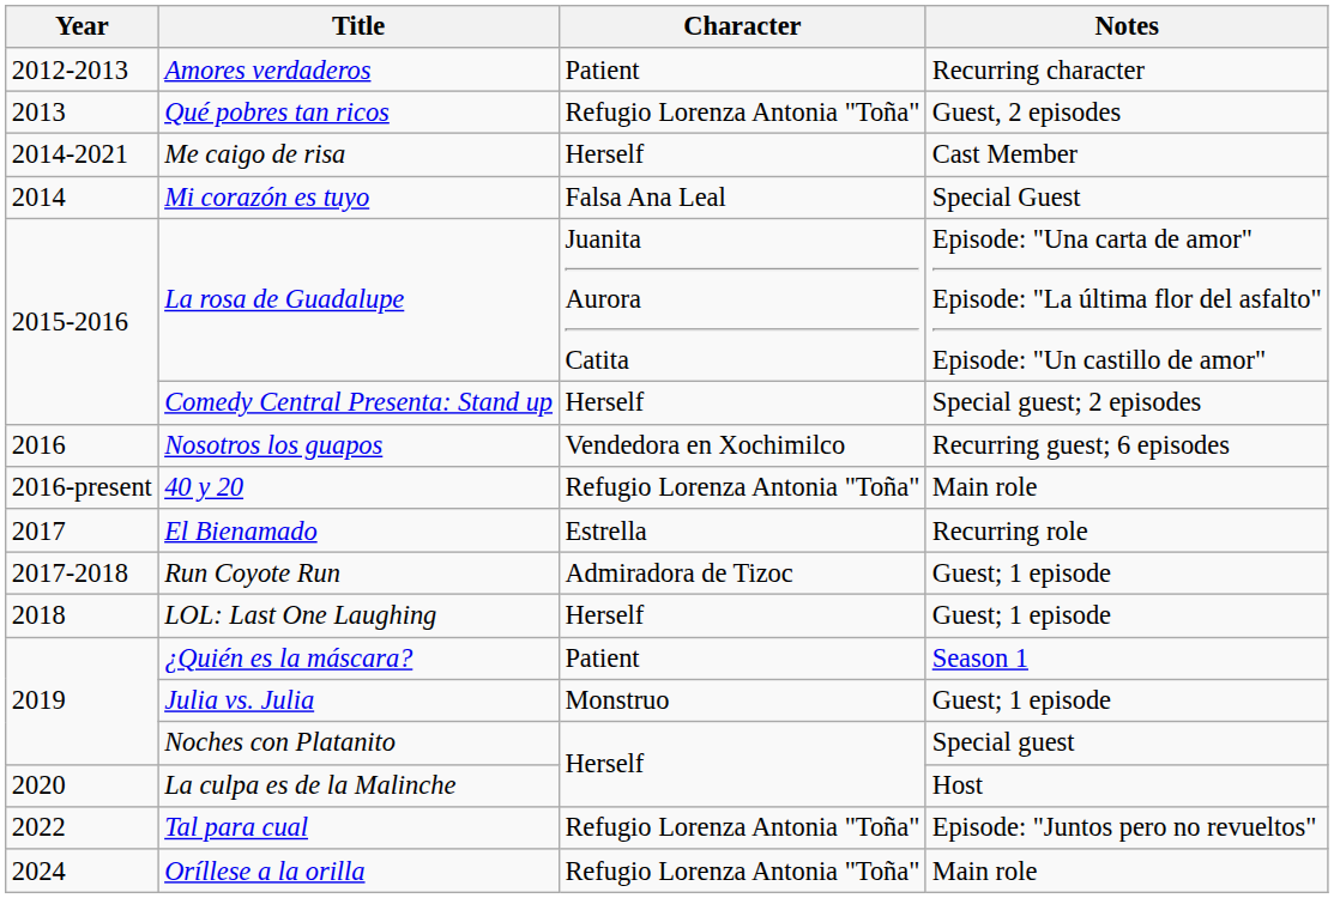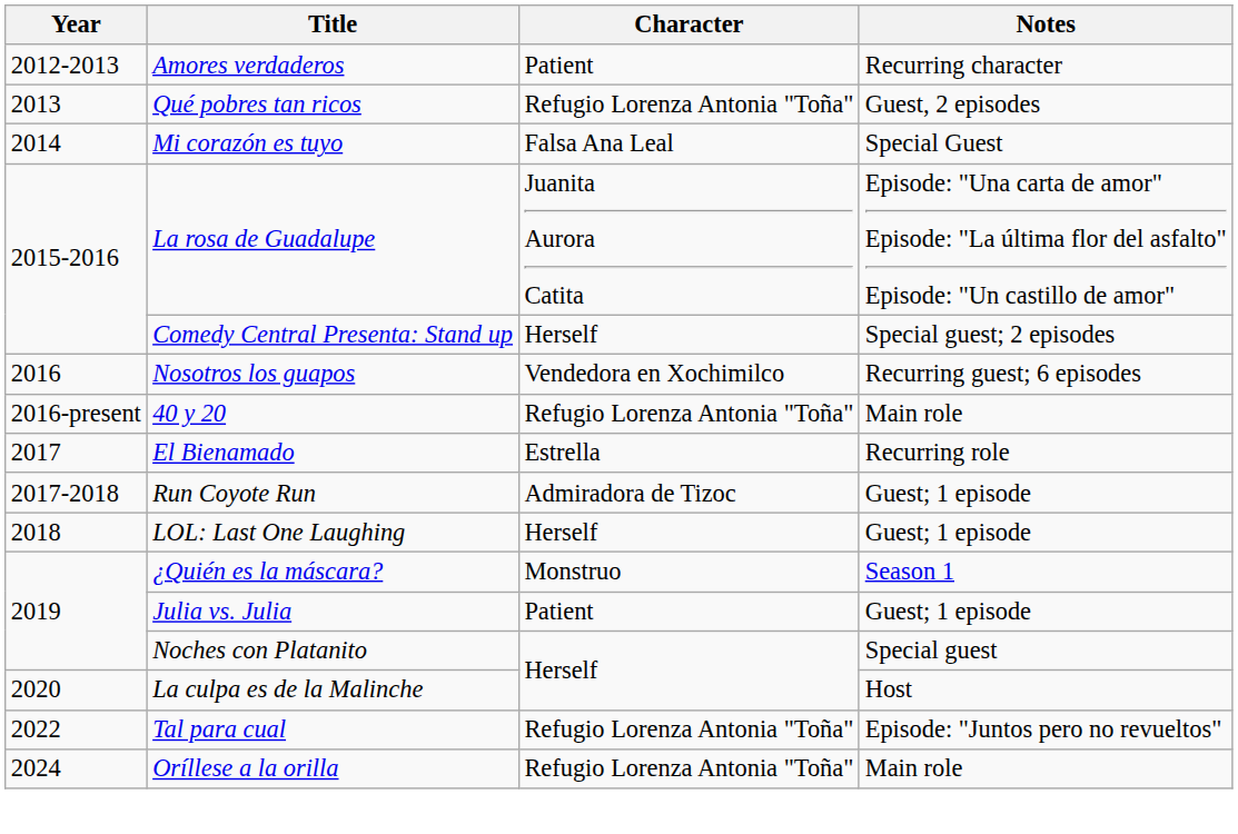 <table class="wikitable sortable">
 <tr>
 <th>Year</th>
 <th>Title</th>
 <th>Character</th>
 <th>Notes</th>
 </tr>
 <tr>
 <td>2012-2013</td>
 <td><em><a href='#'>Amores verdaderos</a></em></td>
 <td>Patient</td>
 <td>Recurring character</td>
 </tr>
 <tr>
 <td>2013</td>
 <td><em><a href='#'>Qué pobres tan ricos</a></em></td>
 <td>Refugio Lorenza Antonia "Toña"</td>
 <td>Guest, 2 episodes</td>
-</tr>
-<tr>
-<td>2014-2021</td>
-<td><em>Me caigo de risa</em></td>
-<td>Herself</td>
-<td>Cast Member</td>
 </tr>
 <tr>
 <td>2014</td>
 <td><em><a href='#'>Mi corazón es tuyo</a></em></td>
 <td>Falsa Ana Leal</td>
 <td>Special Guest</td>
 </tr>
 <tr>
 <td rowspan="2">2015-2016</td>
 <td><em><a href='#'>La rosa de Guadalupe</a></em></td>
 <td>Juanita<hr>Aurora<hr>Catita</td>
 <td>Episode: "Una carta de amor"<hr>Episode: "La última flor del asfalto"<hr>Episode: "Un castillo de amor"</td>
 </tr>
 <tr>
 <td><em><a href='#'>Comedy Central Presenta: Stand up</a></em></td>
 <td>Herself</td>
 <td>Special guest; 2 episodes</td>
 </tr>
 <tr>
 <td>2016</td>
 <td><em><a href='#'>Nosotros los guapos</a></em></td>
 <td>Vendedora en Xochimilco</td>
 <td>Recurring guest; 6 episodes</td>
 </tr>
 <tr>
 <td>2016-present</td>
 <td><em><a href='#'>40 y 20</a></em></td>
 <td>Refugio Lorenza Antonia "Toña"</td>
 <td>Main role</td>
 </tr>
 <tr>
 <td>2017</td>
 <td><em><a href='#'>El Bienamado</a></em></td>
 <td>Estrella</td>
 <td>Recurring role</td>
 </tr>
 <tr>
 <td>2017-2018</td>
 <td><em>Run Coyote Run</em></td>
 <td>Admiradora de Tizoc</td>
 <td>Guest; 1 episode</td>
 </tr>
 <tr>
 <td>2018</td>
 <td><em>LOL: Last One Laughing</em></td>
 <td>Herself</td>
 <td>Guest; 1 episode</td>
 </tr>
 <tr>
 <td rowspan="3">2019</td>
 <td><em><a href='#'>¿Quién es la máscara?</a></em></td>
-<td>Patient</td>
+<td>Monstruo</td>
 <td><a href='#'>Season 1</a></td>
 </tr>
 <tr>
 <td><em><a href='#'>Julia vs. Julia</a></em></td>
-<td>Monstruo</td>
+<td>Patient</td>
 <td>Guest; 1 episode</td>
 </tr>
 <tr>
 <td><em>Noches con Platanito</em></td>
 <td rowspan="2">Herself</td>
 <td>Special guest</td>
 </tr>
 <tr>
 <td>2020</td>
 <td><em>La culpa es de la Malinche</em></td>
 <td>Host</td>
 </tr>
 <tr>
 <td>2022</td>
 <td><em><a href='#'>Tal para cual</a></em></td>
 <td>Refugio Lorenza Antonia "Toña"</td>
 <td>Episode: "Juntos pero no revueltos"</td>
 </tr>
 <tr>
 <td>2024</td>
 <td><em><a href='#'>Oríllese a la orilla</a></em></td>
 <td>Refugio Lorenza Antonia "Toña"</td>
 <td>Main role</td>
 </tr>
 </table>
